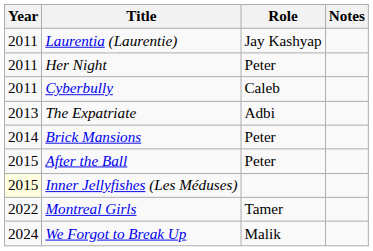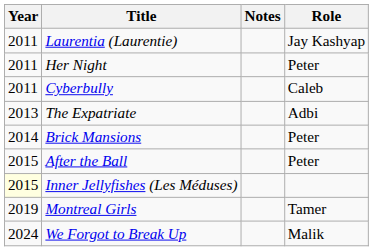 <table class="wikitable sortable">
 <tr>
 <th>Year</th>
 <th>Title</th>
+<th>Notes</th>
 <th>Role</th>
-<th>Notes</th>
 </tr>
 <tr>
 <td>2011</td>
 <td><em><a href='#'>Laurentia</a> (Laurentie)</em></td>
+<td></td>
 <td>Jay Kashyap</td>
-<td></td>
 </tr>
 <tr>
 <td>2011</td>
 <td><em>Her Night</em></td>
+<td></td>
 <td>Peter</td>
-<td></td>
 </tr>
 <tr>
 <td>2011</td>
 <td><em><a href='#'>Cyberbully</a></em></td>
+<td></td>
 <td>Caleb</td>
-<td></td>
 </tr>
 <tr>
 <td>2013</td>
 <td><em>The Expatriate</em></td>
+<td></td>
 <td>Adbi</td>
-<td></td>
 </tr>
 <tr>
 <td>2014</td>
 <td><em><a href='#'>Brick Mansions</a></em></td>
+<td></td>
 <td>Peter</td>
-<td></td>
 </tr>
 <tr>
 <td>2015</td>
 <td><em><a href='#'>After the Ball</a></em></td>
+<td></td>
 <td>Peter</td>
-<td></td>
 </tr>
 <tr>
 <td style="background: lightyellow;">2015</td>
 <td><em><a href='#'>Inner Jellyfishes</a> (Les Méduses)</em></td>
 <td></td>
 <td></td>
 </tr>
 <tr>
-<td>2022</td>
+<td>2019</td>
 <td><em><a href='#'>Montreal Girls</a></em></td>
+<td></td>
 <td>Tamer</td>
-<td></td>
 </tr>
 <tr>
 <td>2024</td>
 <td><em><a href='#'>We Forgot to Break Up</a></em></td>
+<td></td>
 <td>Malik</td>
-<td></td>
 </tr>
 </table>
